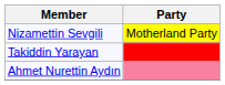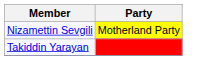 <table class=wikitable style="border:1px solid #8888aa; background-color:#f7f8ff; padding:0px; font-size:90%;">
 <tr>
 <th>Member</th>
 <th>Party</th>
 </tr>
 <tr>
 <td><a href='#'>Nizamettin Sevgili</a></td>
 <td style="background: #ffff00">Motherland Party</td>
 </tr>
 <tr>
 <td><a href='#'>Takiddin Yarayan</a></td>
 <td style="background: #ff0000"></td>
 </tr>
 <tr>
-<td><a href='#'>Ahmet Nurettin Aydın</a></td>
-<td style="background: #F7819F"></td>
-</tr>
-<tr>
 </tr>
 </table>
